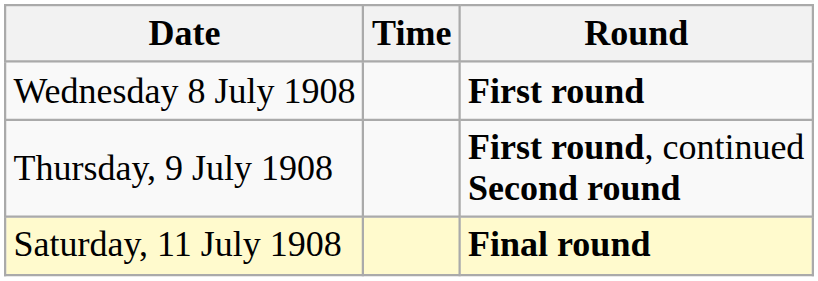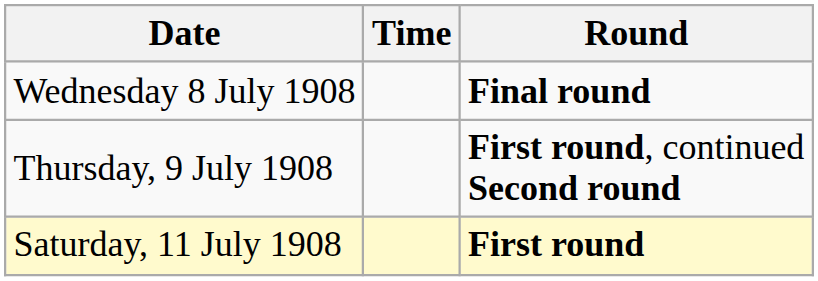 <table class="wikitable">
 <tr>
 <th>Date</th>
 <th>Time</th>
 <th>Round</th>
 </tr>
 <tr>
 <td>Wednesday 8 July 1908</td>
 <td></td>
-<td><strong>First round</strong></td>
+<td><strong>Final round</strong></td>
 </tr>
 <tr>
 <td>Thursday, 9 July 1908</td>
 <td></td>
 <td><strong>First round</strong>, continued<br><strong>Second round</strong></td>
 </tr>
 <tr style=background:lemonchiffon>
 <td>Saturday, 11 July 1908</td>
 <td></td>
-<td><strong>Final round</strong></td>
+<td><strong>First round</strong></td>
 </tr>
 </table>
